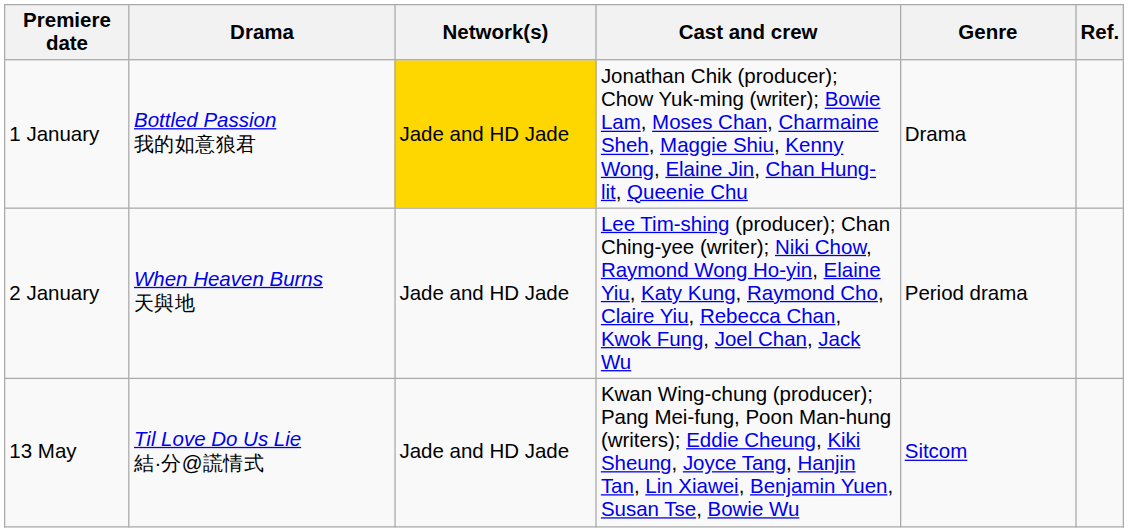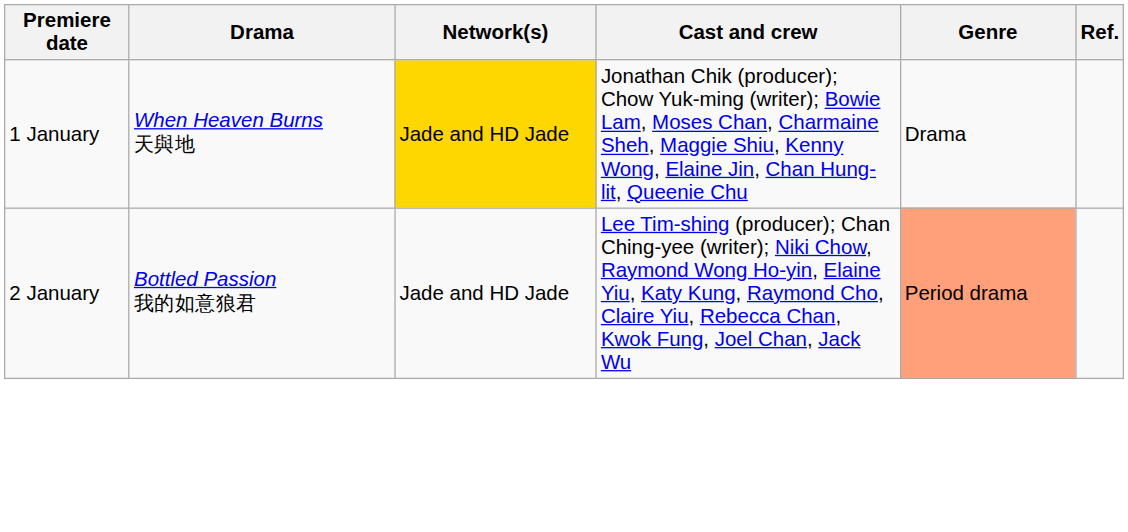 <table class="wikitable">
 <tr>
 <th width=90>Premiere date</th>
 <th width=200>Drama</th>
 <th width=150>Network(s)</th>
 <th width=230>Cast and crew</th>
 <th width=130>Genre</th>
 <th width=10>Ref.</th>
 </tr>
 <tr>
 <td>1 January</td>
-<td><em><a href='#'>Bottled Passion</a></em><br>我的如意狼君</td>
+<td><em><a href='#'>When Heaven Burns</a></em><br>天與地</td>
 <td style="background: gold;">Jade and HD Jade</td>
 <td>Jonathan Chik (producer); Chow Yuk-ming (writer); <a href='#'>Bowie Lam</a>, <a href='#'>Moses Chan</a>, <a href='#'>Charmaine Sheh</a>, <a href='#'>Maggie Shiu</a>, <a href='#'>Kenny Wong</a>, <a href='#'>Elaine Jin</a>, <a href='#'>Chan Hung-lit</a>, <a href='#'>Queenie Chu</a></td>
 <td>Drama</td>
 <td></td>
 </tr>
 <tr>
 <td>2 January</td>
-<td><em><a href='#'>When Heaven Burns</a></em><br>天與地</td>
+<td><em><a href='#'>Bottled Passion</a></em><br>我的如意狼君</td>
 <td>Jade and HD Jade</td>
 <td><a href='#'>Lee Tim-shing</a> (producer); Chan Ching-yee (writer); <a href='#'>Niki Chow</a>, <a href='#'>Raymond Wong Ho-yin</a>, <a href='#'>Elaine Yiu</a>, <a href='#'>Katy Kung</a>, <a href='#'>Raymond Cho</a>, <a href='#'>Claire Yiu</a>, <a href='#'>Rebecca Chan</a>, <a href='#'>Kwok Fung</a>, <a href='#'>Joel Chan</a>, <a href='#'>Jack Wu</a></td>
-<td>Period drama</td>
-<td></td>
-</tr>
-<tr>
-<td>13 May</td>
-<td><em><a href='#'>Til Love Do Us Lie</a></em><br>結·分@謊情式</td>
-<td>Jade and HD Jade</td>
-<td>Kwan Wing-chung (producer); Pang Mei-fung, Poon Man-hung (writers); <a href='#'>Eddie Cheung</a>, <a href='#'>Kiki Sheung</a>, <a href='#'>Joyce Tang</a>, <a href='#'>Hanjin Tan</a>, <a href='#'>Lin Xiawei</a>, <a href='#'>Benjamin Yuen</a>, <a href='#'>Susan Tse</a>, <a href='#'>Bowie Wu</a></td>
-<td><a href='#'>Sitcom</a></td>
+<td style="background: lightsalmon;">Period drama</td>
 <td></td>
 </tr>
 </table>
